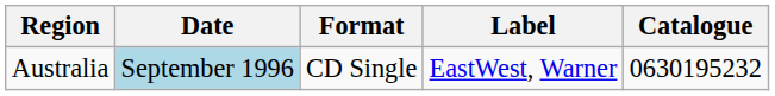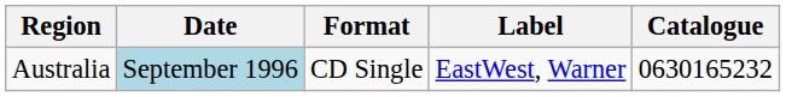 <table class=wikitable>
 <tr>
 <th>Region</th>
 <th>Date</th>
 <th>Format</th>
 <th>Label</th>
 <th>Catalogue</th>
 </tr>
 <tr>
 <td>Australia</td>
 <td style="background: lightblue;">September 1996</td>
 <td>CD Single</td>
 <td><a href='#'>EastWest</a>, <a href='#'>Warner</a></td>
-<td>0630195232</td>
+<td>0630165232</td>
 </tr>
 </table>
